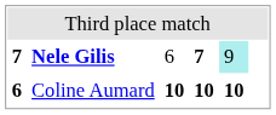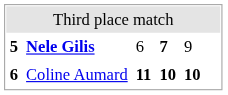 <table cellspacing="1" cellpadding="3" style="border:1px solid #aaa; font-size:90%;">
 <tr style="background:#e4e4e4;">
 <td colspan="7" style="text-align:center;">Third place match</td>
 </tr>
 <tr>
-<td><strong>7</strong></td>
+<td><strong>5</strong></td>
 <td> <strong><a href='#'>Nele Gilis</a></strong></td>
 <td>6</td>
 <td><strong>7</strong></td>
-<td style="background: paleturquoise;">9</td>
+<td>9</td>
 <td></td>
 <td></td>
 </tr>
 <tr>
 <td><strong>6</strong></td>
 <td> <a href='#'>Coline Aumard</a></td>
-<td><strong>10</strong></td>
+<td><strong>11</strong></td>
 <td><strong>10</strong></td>
 <td><strong>10</strong></td>
 <td></td>
 <td></td>
 </tr>
 </table>
